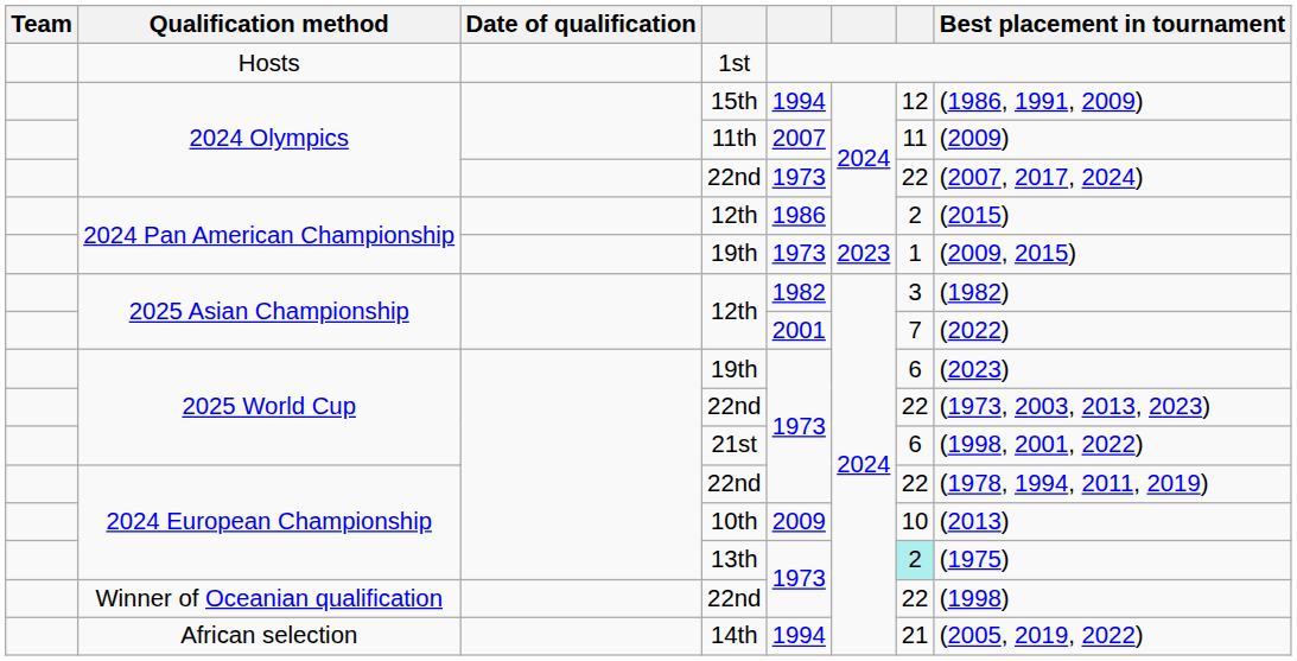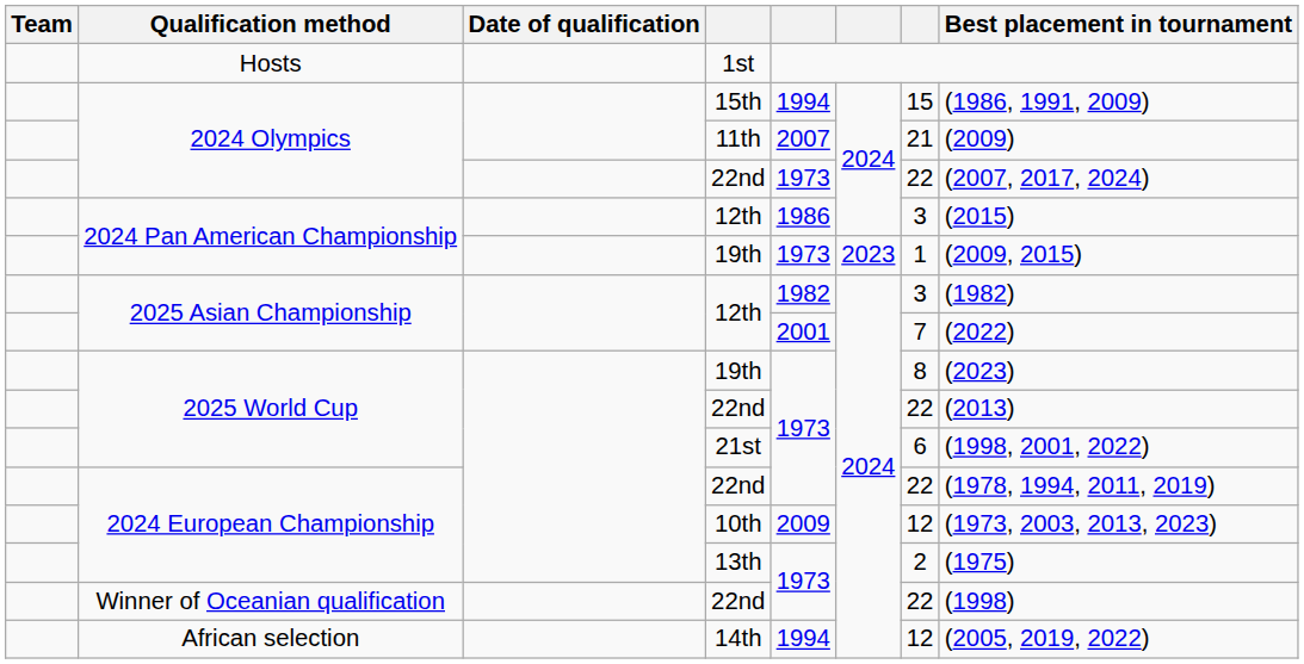 <table class="wikitable sortable">
 <tr>
 <th>Team</th>
 <th>Qualification method</th>
 <th>Date of qualification</th>
 <th></th>
 <th></th>
 <th></th>
 <th></th>
 <th>Best placement in tournament</th>
 </tr>
 <tr>
 <td></td>
 <td align="center">Hosts</td>
 <td align="center"></td>
 <td align="center">1st</td>
 <td colspan=4 align="center"></td>
 </tr>
 <tr>
 <td></td>
 <td rowspan=3 align="center"><a href='#'>2024 Olympics</a></td>
 <td rowspan=2 align="center"></td>
 <td align="center">15th</td>
 <td align="center"><a href='#'>1994</a></td>
 <td rowspan=4 align="center"><a href='#'>2024</a></td>
-<td align="center">12</td>
+<td align="center">15</td>
 <td> (<a href='#'>1986</a>, <a href='#'>1991</a>, <a href='#'>2009</a>)</td>
 </tr>
 <tr>
 <td></td>
 <td align="center">11th</td>
 <td align="center"><a href='#'>2007</a></td>
-<td align="center">11</td>
+<td align="center">21</td>
 <td> (<a href='#'>2009</a>)</td>
 </tr>
 <tr>
 <td></td>
 <td align="center"></td>
 <td align="center">22nd</td>
 <td align="center"><a href='#'>1973</a></td>
 <td align="center">22</td>
 <td> (<a href='#'>2007</a>, <a href='#'>2017</a>, <a href='#'>2024</a>)</td>
 </tr>
 <tr>
 <td></td>
 <td rowspan=2 align="center"><a href='#'>2024 Pan American Championship</a></td>
 <td align="center"></td>
 <td align="center">12th</td>
 <td align="center"><a href='#'>1986</a></td>
-<td align="center">2</td>
+<td align="center">3</td>
 <td> (<a href='#'>2015</a>)</td>
 </tr>
 <tr>
 <td></td>
 <td align="center"></td>
 <td align="center">19th</td>
 <td align="center"><a href='#'>1973</a></td>
 <td align="center"><a href='#'>2023</a></td>
 <td align="center">1</td>
 <td> (<a href='#'>2009</a>, <a href='#'>2015</a>)</td>
 </tr>
 <tr>
 <td></td>
 <td rowspan=2 align="center"><a href='#'>2025 Asian Championship</a></td>
 <td rowspan=2 align="center"></td>
 <td rowspan=2 align="center">12th</td>
 <td align="center"><a href='#'>1982</a></td>
 <td rowspan=10 align="center"><a href='#'>2024</a></td>
 <td align="center">3</td>
 <td> (<a href='#'>1982</a>)</td>
 </tr>
 <tr>
 <td></td>
 <td align="center"><a href='#'>2001</a></td>
 <td align="center">7</td>
 <td> (<a href='#'>2022</a>)</td>
 </tr>
 <tr>
 <td></td>
 <td rowspan=3 align="center"><a href='#'>2025 World Cup</a></td>
 <td rowspan=6 align="center"></td>
 <td align="center">19th</td>
 <td rowspan=4 align="center"><a href='#'>1973</a></td>
-<td align="center">6</td>
+<td align="center">8</td>
 <td> (<a href='#'>2023</a>)</td>
 </tr>
 <tr>
 <td></td>
 <td align="center">22nd</td>
 <td align="center">22</td>
-<td> (<a href='#'>1973</a>, <a href='#'>2003</a>, <a href='#'>2013</a>, <a href='#'>2023</a>)</td>
+<td> (<a href='#'>2013</a>)</td>
 </tr>
 <tr>
 <td></td>
 <td align="center">21st</td>
 <td align="center">6</td>
 <td> (<a href='#'>1998</a>, <a href='#'>2001</a>, <a href='#'>2022</a>)</td>
 </tr>
 <tr>
 <td></td>
 <td rowspan=3 align="center"><a href='#'>2024 European Championship</a></td>
 <td align="center">22nd</td>
 <td align="center">22</td>
 <td> (<a href='#'>1978</a>, <a href='#'>1994</a>, <a href='#'>2011</a>, <a href='#'>2019</a>)</td>
 </tr>
 <tr>
 <td></td>
 <td align="center">10th</td>
 <td align="center"><a href='#'>2009</a></td>
-<td align="center">10</td>
-<td> (<a href='#'>2013</a>)</td>
+<td align="center">12</td>
+<td> (<a href='#'>1973</a>, <a href='#'>2003</a>, <a href='#'>2013</a>, <a href='#'>2023</a>)</td>
 </tr>
 <tr>
 <td></td>
 <td align="center">13th</td>
 <td rowspan=2 align="center"><a href='#'>1973</a></td>
-<td align="center" style="background: paleturquoise;">2</td>
+<td align="center">2</td>
 <td> (<a href='#'>1975</a>)</td>
 </tr>
 <tr>
 <td></td>
 <td align="center">Winner of <a href='#'>Oceanian qualification</a></td>
 <td align="center"></td>
 <td align="center">22nd</td>
 <td align="center">22</td>
 <td> (<a href='#'>1998</a>)</td>
 </tr>
 <tr>
 <td></td>
 <td align="center">African selection</td>
 <td align="center"></td>
 <td align="center">14th</td>
 <td align="center"><a href='#'>1994</a></td>
-<td align="center">21</td>
+<td align="center">12</td>
 <td> (<a href='#'>2005</a>, <a href='#'>2019</a>, <a href='#'>2022</a>)</td>
 </tr>
 </table>
